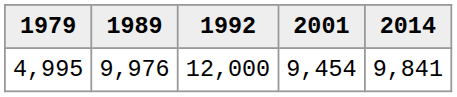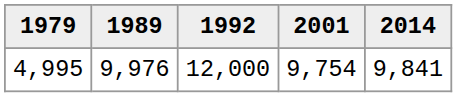 <table rules="all" cellspacing="0" cellpadding="4" style="border:1px solid #999999">
 <tr style="background:#EEEEEE">
 <th>1979</th>
 <th>1989</th>
 <th>1992</th>
 <th>2001</th>
 <th>2014</th>
 </tr>
 <tr style="background:#FFFFFF">
 <td align=center>4,995</td>
 <td align=center>9,976</td>
 <td align=center>12,000</td>
-<td align=center>9,454</td>
+<td align=center>9,754</td>
 <td align=center>9,841</td>
 </tr>
 </table>
